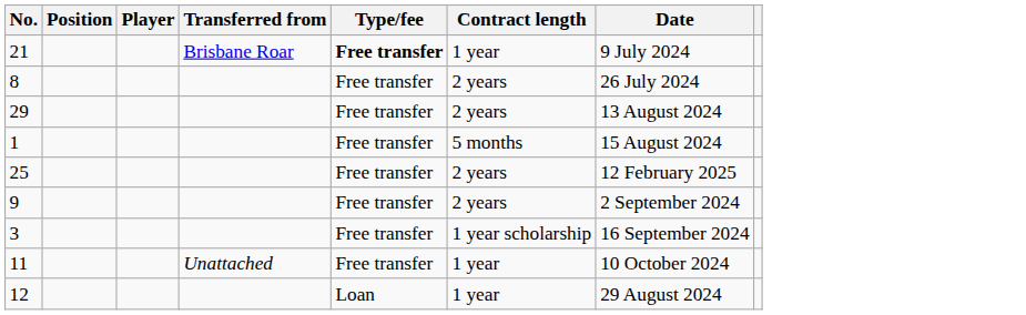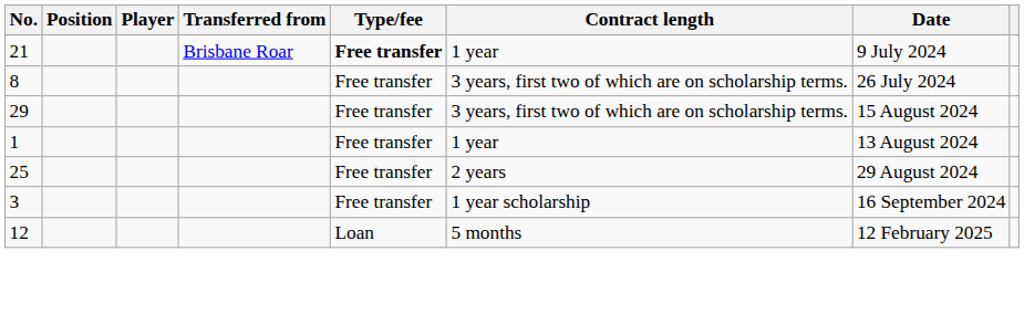 <table class="wikitable plainrowheaders sortable" style="text-align:center; text-align:left">
 <tr>
 <th scope="col">No.</th>
 <th scope="col">Position</th>
 <th scope="col">Player</th>
 <th scope="col">Transferred from</th>
 <th scope="col">Type/fee</th>
 <th scope="col">Contract length</th>
 <th scope="col">Date</th>
 <th scope="col" class="unsortable"></th>
 </tr>
 <tr>
 <td>21</td>
 <td></td>
 <td></td>
 <td><a href='#'>Brisbane Roar</a></td>
 <td><strong>Free transfer</strong></td>
 <td>1 year</td>
 <td>9 July 2024</td>
 <td></td>
 </tr>
 <tr>
 <td>8</td>
 <td></td>
 <td></td>
 <td></td>
 <td>Free transfer</td>
-<td>2 years</td>
+<td>3 years, first two of which are on scholarship terms.</td>
 <td>26 July 2024</td>
 <td></td>
 </tr>
 <tr>
 <td>29</td>
 <td></td>
 <td></td>
 <td></td>
 <td>Free transfer</td>
-<td>2 years</td>
-<td>13 August 2024</td>
+<td>3 years, first two of which are on scholarship terms.</td>
+<td>15 August 2024</td>
 <td></td>
 </tr>
 <tr>
 <td>1</td>
 <td></td>
 <td></td>
 <td></td>
 <td>Free transfer</td>
-<td>5 months</td>
-<td>15 August 2024</td>
+<td>1 year</td>
+<td>13 August 2024</td>
 <td></td>
 </tr>
 <tr>
 <td>25</td>
 <td></td>
 <td></td>
 <td></td>
 <td>Free transfer</td>
 <td>2 years</td>
-<td>12 February 2025</td>
-<td></td>
-</tr>
-<tr>
-<td>9</td>
-<td></td>
-<td></td>
-<td></td>
-<td>Free transfer</td>
-<td>2 years</td>
-<td>2 September 2024</td>
+<td>29 August 2024</td>
 <td></td>
 </tr>
 <tr>
 <td>3</td>
 <td></td>
 <td></td>
 <td></td>
 <td>Free transfer</td>
 <td>1 year scholarship</td>
 <td>16 September 2024</td>
 <td></td>
 </tr>
 <tr>
-<td>11</td>
-<td></td>
-<td></td>
-<td><em>Unattached</em></td>
-<td>Free transfer</td>
-<td>1 year</td>
-<td>10 October 2024</td>
-<td></td>
-</tr>
-<tr>
 <td>12</td>
 <td></td>
 <td></td>
 <td></td>
 <td>Loan</td>
-<td>1 year</td>
-<td>29 August 2024</td>
+<td>5 months</td>
+<td>12 February 2025</td>
 <td></td>
 </tr>
 </table>
